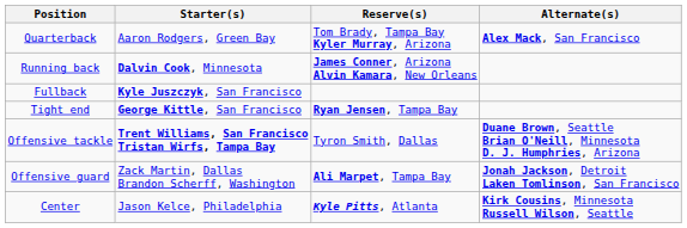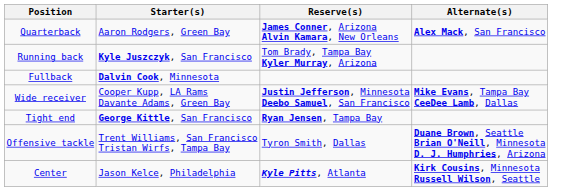 <table class="wikitable">
 <tr>
 <th>Position</th>
 <th>Starter(s)</th>
 <th>Reserve(s)</th>
 <th>Alternate(s)</th>
 </tr>
 <tr>
 <td style="text-align:center"><a href='#'>Quarterback</a></td>
 <td> <a href='#'>Aaron Rodgers</a>, <a href='#'>Green Bay</a></td>
-<td> <a href='#'>Tom Brady</a>, <a href='#'>Tampa Bay</a><br> <strong><a href='#'>Kyler Murray</a></strong>, <a href='#'>Arizona</a></td>
+<td> <strong><a href='#'>James Conner</a></strong>, <a href='#'>Arizona</a><br> <strong><a href='#'>Alvin Kamara</a></strong>, <a href='#'>New Orleans</a></td>
 <td> <strong><a href='#'>Alex Mack</a></strong>, <a href='#'>San Francisco</a></td>
 </tr>
 <tr>
 <td style="text-align:center"><a href='#'>Running back</a></td>
-<td> <strong><a href='#'>Dalvin Cook</a></strong>, <a href='#'>Minnesota</a></td>
-<td> <strong><a href='#'>James Conner</a></strong>, <a href='#'>Arizona</a><br> <strong><a href='#'>Alvin Kamara</a></strong>, <a href='#'>New Orleans</a></td>
+<td> <strong><a href='#'>Kyle Juszczyk</a></strong>, <a href='#'>San Francisco</a></td>
+<td> <a href='#'>Tom Brady</a>, <a href='#'>Tampa Bay</a><br> <strong><a href='#'>Kyler Murray</a></strong>, <a href='#'>Arizona</a></td>
 <td></td>
 </tr>
 <tr>
 <td style="text-align:center"><a href='#'>Fullback</a></td>
-<td> <strong><a href='#'>Kyle Juszczyk</a></strong>, <a href='#'>San Francisco</a></td>
+<td> <strong><a href='#'>Dalvin Cook</a></strong>, <a href='#'>Minnesota</a></td>
 <td></td>
 <td></td>
+</tr>
+<tr>
+<td style="text-align:center"><a href='#'>Wide receiver</a></td>
+<td> <a href='#'>Cooper Kupp</a>, <a href='#'>LA Rams</a><br> <a href='#'>Davante Adams</a>, <a href='#'>Green Bay</a></td>
+<td> <strong><a href='#'>Justin Jefferson</a></strong>, <a href='#'>Minnesota</a><br> <strong><a href='#'>Deebo Samuel</a></strong>, <a href='#'>San Francisco</a></td>
+<td> <strong><a href='#'>Mike Evans</a></strong>, <a href='#'>Tampa Bay</a><br> <strong><a href='#'>CeeDee Lamb</a></strong>, <a href='#'>Dallas</a></td>
 </tr>
 <tr>
 <td style="text-align:center"><a href='#'>Tight end</a></td>
 <td> <strong><a href='#'>George Kittle</a></strong>, <a href='#'>San Francisco</a></td>
 <td> <strong><a href='#'>Ryan Jensen</a></strong>, <a href='#'>Tampa Bay</a></td>
 <td></td>
 </tr>
 <tr>
 <td style="text-align:center"><a href='#'>Offensive tackle</a></td>
-<td><strong> <a href='#'>Trent Williams</a>, <a href='#'>San Francisco</a><br> <a href='#'>Tristan Wirfs</a>, <a href='#'>Tampa Bay</a></strong></td>
+<td> <a href='#'>Trent Williams</a>, <a href='#'>San Francisco</a><br> <a href='#'>Tristan Wirfs</a>, <a href='#'>Tampa Bay</a></td>
 <td> <a href='#'>Tyron Smith</a>, <a href='#'>Dallas</a></td>
 <td> <strong><a href='#'>Duane Brown</a></strong>, <a href='#'>Seattle</a><br> <strong><a href='#'>Brian O'Neill</a></strong>, <a href='#'>Minnesota</a><br> <strong><a href='#'>D. J. Humphries</a></strong>, <a href='#'>Arizona</a></td>
-</tr>
-<tr>
-<td style="text-align:center"><a href='#'>Offensive guard</a></td>
-<td> <a href='#'>Zack Martin</a>, <a href='#'>Dallas</a><br> <a href='#'>Brandon Scherff</a>, <a href='#'>Washington</a></td>
-<td> <strong><a href='#'>Ali Marpet</a></strong>, <a href='#'>Tampa Bay</a></td>
-<td> <strong><a href='#'>Jonah Jackson</a></strong>, <a href='#'>Detroit</a><br> <strong><a href='#'>Laken Tomlinson</a></strong>, <a href='#'>San Francisco</a></td>
 </tr>
 <tr>
 <td style="text-align:center"><a href='#'>Center</a></td>
 <td> <a href='#'>Jason Kelce</a>, <a href='#'>Philadelphia</a></td>
 <td> <strong><em><a href='#'>Kyle Pitts</a></em></strong>, <a href='#'>Atlanta</a></td>
 <td> <strong><a href='#'>Kirk Cousins</a></strong>, <a href='#'>Minnesota</a><br> <strong><a href='#'>Russell Wilson</a></strong>, <a href='#'>Seattle</a></td>
 </tr>
 </table>
